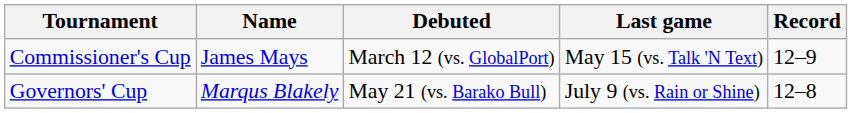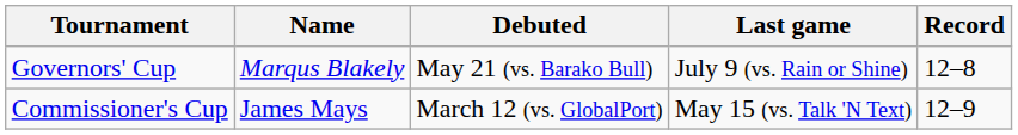 <table class="wikitable">
 <tr>
 <th>Tournament</th>
 <th>Name</th>
 <th>Debuted</th>
 <th>Last game</th>
 <th>Record</th>
 </tr>
 <tr>
+<td><a href='#'>Governors' Cup</a></td>
+<td><em><a href='#'>Marqus Blakely</a></em></td>
+<td>May 21 <small>(vs. <a href='#'>Barako Bull</a>)</small></td>
+<td>July 9 <small>(vs. <a href='#'>Rain or Shine</a>)</small></td>
+<td>12–8</td>
+</tr>
+<tr>
 <td><a href='#'>Commissioner's Cup</a></td>
 <td><a href='#'>James Mays</a></td>
 <td>March 12 <small>(vs. <a href='#'>GlobalPort</a>)</small></td>
 <td>May 15 <small>(vs. <a href='#'>Talk 'N Text</a>)</small></td>
 <td>12–9</td>
 </tr>
-<tr>
-<td><a href='#'>Governors' Cup</a></td>
-<td><em><a href='#'>Marqus Blakely</a></em></td>
-<td>May 21 <small>(vs. <a href='#'>Barako Bull</a>)</small></td>
-<td>July 9 <small>(vs. <a href='#'>Rain or Shine</a>)</small></td>
-<td>12–8</td>
-</tr>
 </table>
